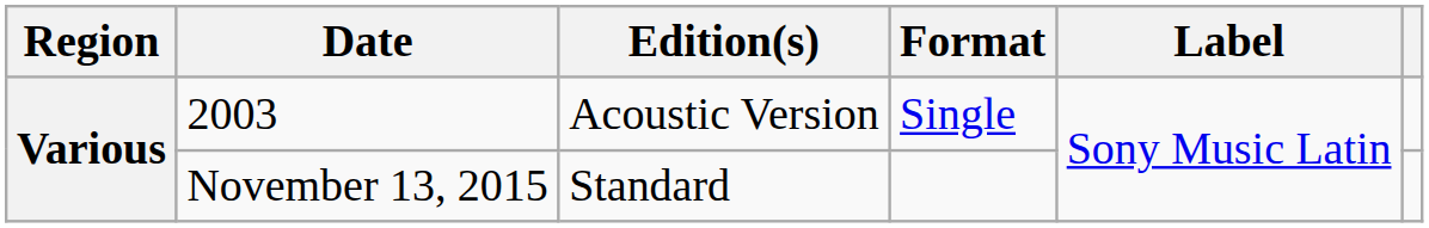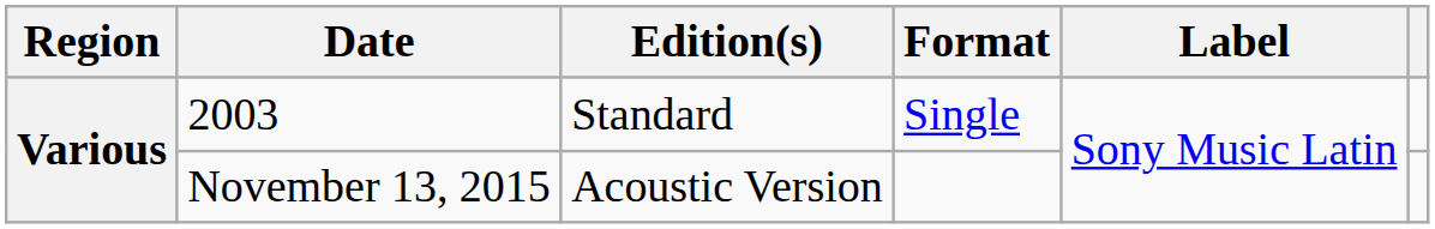 <table class="wikitable plainrowheaders">
 <tr>
 <th scope="col">Region</th>
 <th scope="col">Date</th>
 <th scope="col">Edition(s)</th>
 <th scope="col">Format</th>
 <th scope="col">Label</th>
 <th scope="col"></th>
 </tr>
 <tr>
 <th rowspan="2" scope="row">Various</th>
 <td>2003</td>
-<td>Acoustic Version</td>
+<td>Standard</td>
 <td><a href='#'>Single</a></td>
 <td rowspan="2"><a href='#'>Sony Music Latin</a></td>
 <td></td>
 </tr>
 <tr>
 <td>November 13, 2015</td>
-<td>Standard</td>
+<td>Acoustic Version</td>
 <td></td>
 <td></td>
 </tr>
 </table>
